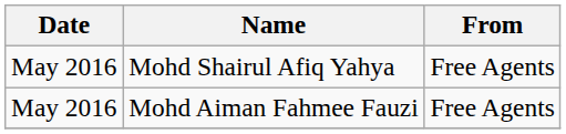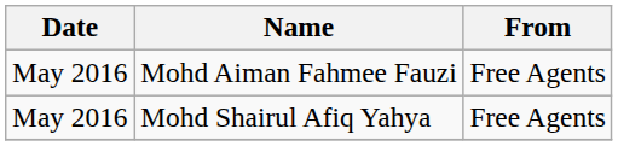 <table class="wikitable sortable">
 <tr>
 <th style="background:;">Date</th>
 <th style="background:;">Name</th>
 <th style="background:;">From</th>
 </tr>
 <tr>
 <td>May 2016</td>
-<td> Mohd Shairul Afiq Yahya</td>
+<td> Mohd Aiman Fahmee Fauzi</td>
 <td>Free Agents</td>
 </tr>
 <tr>
 <td>May 2016</td>
-<td> Mohd Aiman Fahmee Fauzi</td>
+<td> Mohd Shairul Afiq Yahya</td>
 <td>Free Agents</td>
 </tr>
 <tr>
 </tr>
 </table>
